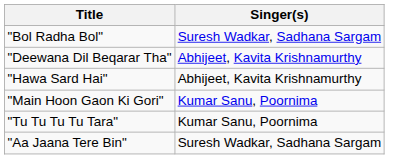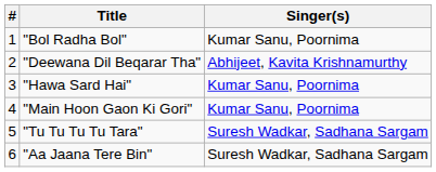 <table class="wikitable">
 <tr>
+<th>#</th>
 <th>Title</th>
 <th>Singer(s)</th>
 </tr>
 <tr>
+<td>1</td>
 <td>"Bol Radha Bol"</td>
-<td><a href='#'>Suresh Wadkar</a>, <a href='#'>Sadhana Sargam</a></td>
+<td>Kumar Sanu, Poornima</td>
 </tr>
 <tr>
+<td>2</td>
 <td>"Deewana Dil Beqarar Tha"</td>
 <td><a href='#'>Abhijeet</a>, <a href='#'>Kavita Krishnamurthy</a></td>
 </tr>
 <tr>
+<td>3</td>
 <td>"Hawa Sard Hai"</td>
-<td>Abhijeet, Kavita Krishnamurthy</td>
+<td><a href='#'>Kumar Sanu</a>, <a href='#'>Poornima</a></td>
 </tr>
 <tr>
+<td>4</td>
 <td>"Main Hoon Gaon Ki Gori"</td>
 <td><a href='#'>Kumar Sanu</a>, <a href='#'>Poornima</a></td>
 </tr>
 <tr>
+<td>5</td>
 <td>"Tu Tu Tu Tu Tara"</td>
-<td>Kumar Sanu, Poornima</td>
+<td><a href='#'>Suresh Wadkar</a>, <a href='#'>Sadhana Sargam</a></td>
 </tr>
 <tr>
+<td>6</td>
 <td>"Aa Jaana Tere Bin"</td>
 <td>Suresh Wadkar, Sadhana Sargam</td>
 </tr>
 </table>
